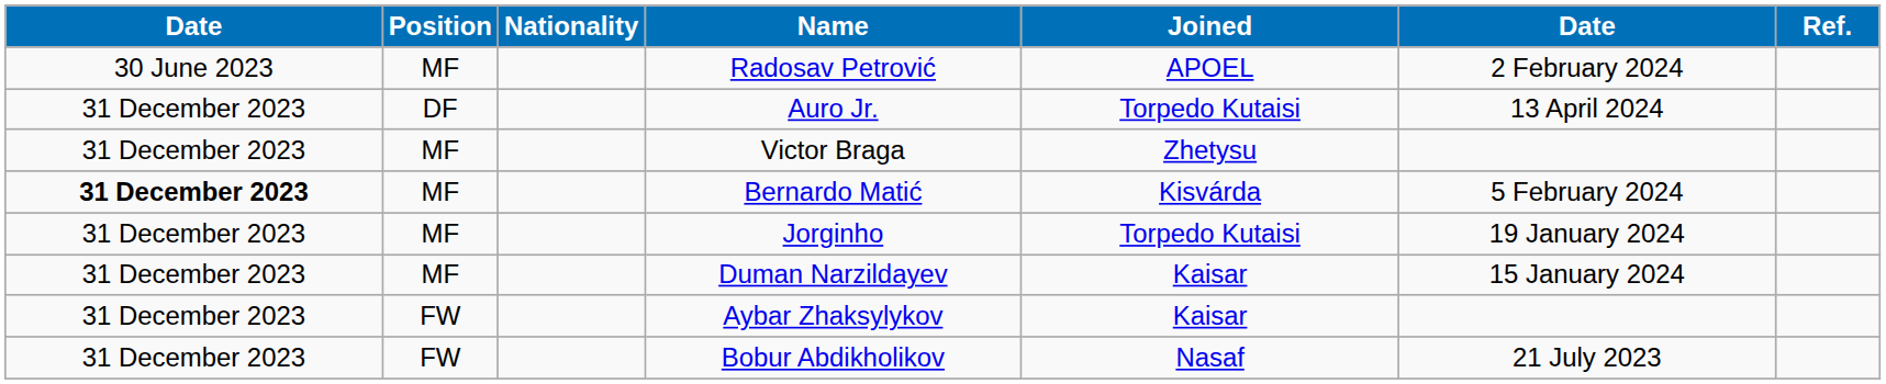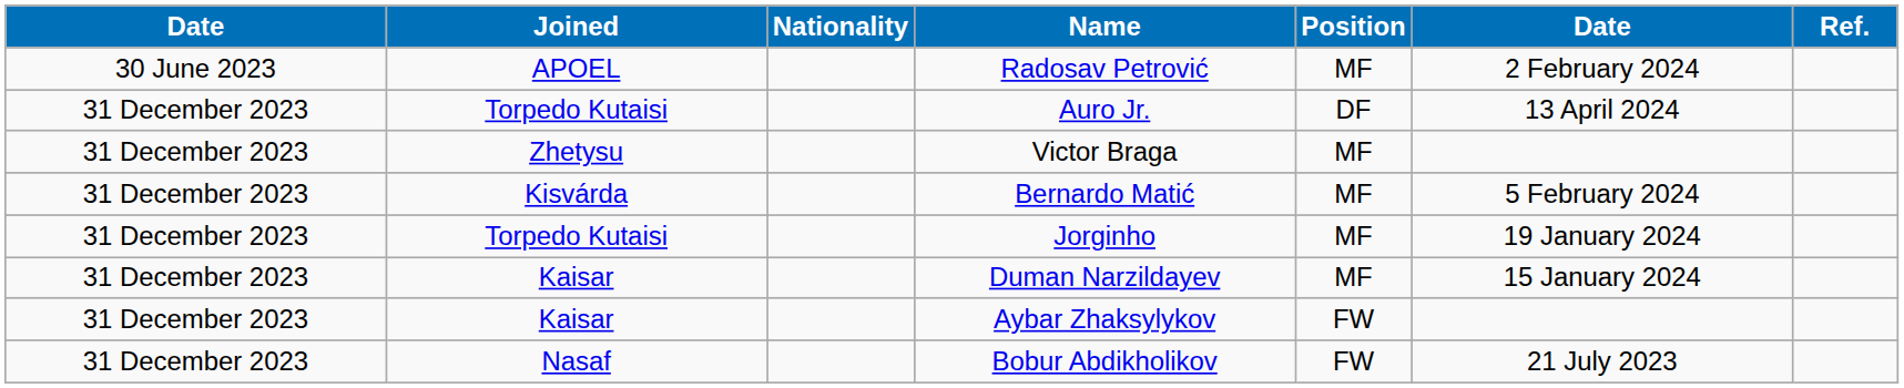 <table class="wikitable"  style="text-align:center; font-size:90%; ">
 <tr>
 <th style="background:#0070B8; color:#FFFFFF; width:200px;">Date</th>
-<th style="background:#0070B8; color:#FFFFFF; width:50px;">Position</th>
+<th style="background:#0070B8; color:#FFFFFF; width:200px;">Joined</th>
 <th style="background:#0070B8; color:#FFFFFF; width:50px;">Nationality</th>
 <th style="background:#0070B8; color:#FFFFFF; width:200px;">Name</th>
-<th style="background:#0070B8; color:#FFFFFF; width:200px;">Joined</th>
+<th style="background:#0070B8; color:#FFFFFF; width:50px;">Position</th>
 <th style="background:#0070B8; color:#FFFFFF; width:200px;">Date</th>
 <th style="background:#0070B8; color:#FFFFFF; width:50px;">Ref.</th>
 </tr>
 <tr>
 <td>30 June 2023</td>
-<td>MF</td>
+<td><a href='#'>APOEL</a></td>
 <td></td>
 <td><a href='#'>Radosav Petrović</a></td>
-<td><a href='#'>APOEL</a></td>
+<td>MF</td>
 <td>2 February 2024</td>
 <td></td>
 </tr>
 <tr>
 <td>31 December 2023</td>
-<td>DF</td>
+<td><a href='#'>Torpedo Kutaisi</a></td>
 <td></td>
 <td><a href='#'>Auro Jr.</a></td>
-<td><a href='#'>Torpedo Kutaisi</a></td>
+<td>DF</td>
 <td>13 April 2024</td>
 <td></td>
 </tr>
 <tr>
 <td>31 December 2023</td>
-<td>MF</td>
+<td><a href='#'>Zhetysu</a></td>
 <td></td>
 <td>Victor Braga</td>
-<td><a href='#'>Zhetysu</a></td>
+<td>MF</td>
 <td></td>
 <td></td>
 </tr>
 <tr>
-<td><strong>31 December 2023</strong></td>
-<td>MF</td>
+<td>31 December 2023</td>
+<td><a href='#'>Kisvárda</a></td>
 <td></td>
 <td><a href='#'>Bernardo Matić</a></td>
-<td><a href='#'>Kisvárda</a></td>
+<td>MF</td>
 <td>5 February 2024</td>
 <td></td>
 </tr>
 <tr>
 <td>31 December 2023</td>
-<td>MF</td>
+<td><a href='#'>Torpedo Kutaisi</a></td>
 <td></td>
 <td><a href='#'>Jorginho</a></td>
-<td><a href='#'>Torpedo Kutaisi</a></td>
+<td>MF</td>
 <td>19 January 2024</td>
 <td></td>
 </tr>
 <tr>
 <td>31 December 2023</td>
-<td>MF</td>
+<td><a href='#'>Kaisar</a></td>
 <td></td>
 <td><a href='#'>Duman Narzildayev</a></td>
-<td><a href='#'>Kaisar</a></td>
+<td>MF</td>
 <td>15 January 2024</td>
 <td></td>
 </tr>
 <tr>
 <td>31 December 2023</td>
-<td>FW</td>
+<td><a href='#'>Kaisar</a></td>
 <td></td>
 <td><a href='#'>Aybar Zhaksylykov</a></td>
-<td><a href='#'>Kaisar</a></td>
+<td>FW</td>
 <td></td>
 <td></td>
 </tr>
 <tr>
 <td>31 December 2023</td>
-<td>FW</td>
+<td><a href='#'>Nasaf</a></td>
 <td></td>
 <td><a href='#'>Bobur Abdikholikov</a></td>
-<td><a href='#'>Nasaf</a></td>
+<td>FW</td>
 <td>21 July 2023</td>
 <td></td>
 </tr>
 </table>
